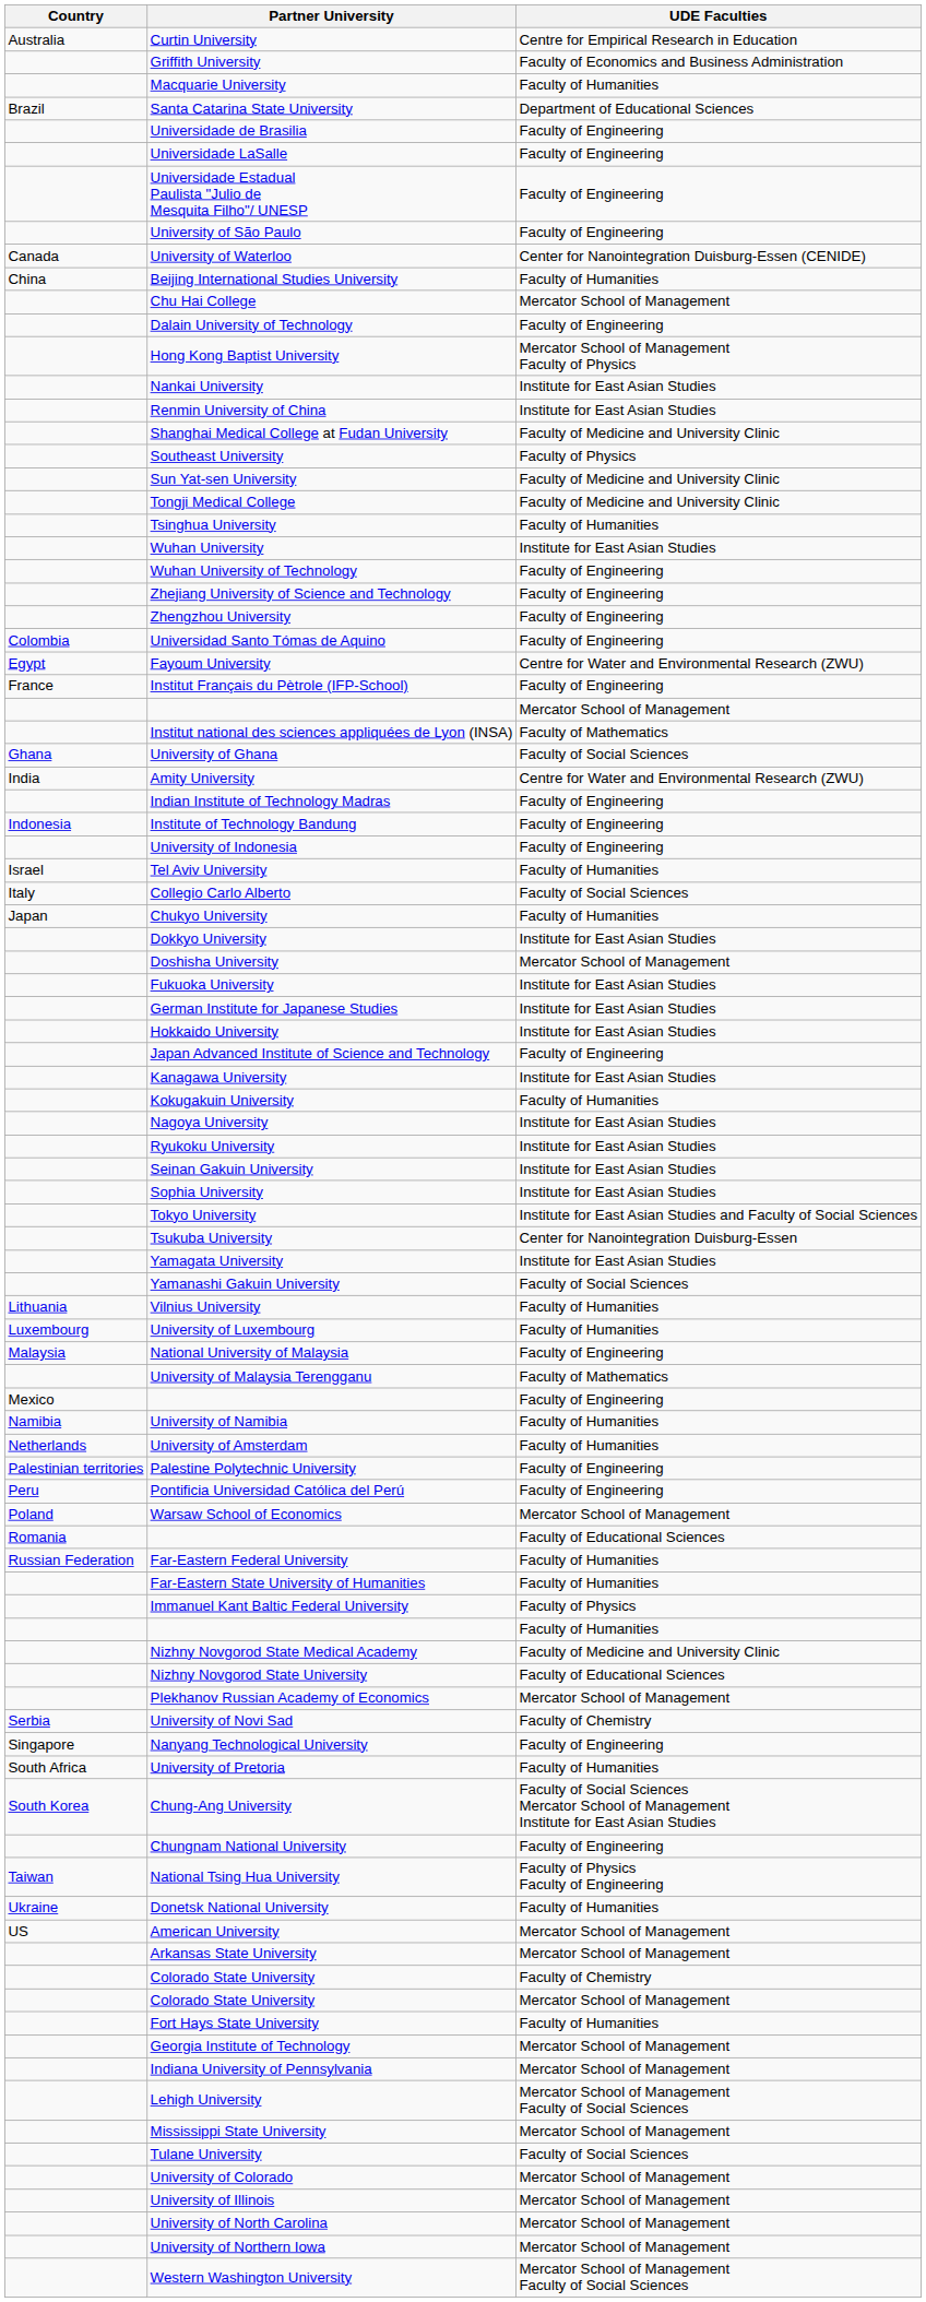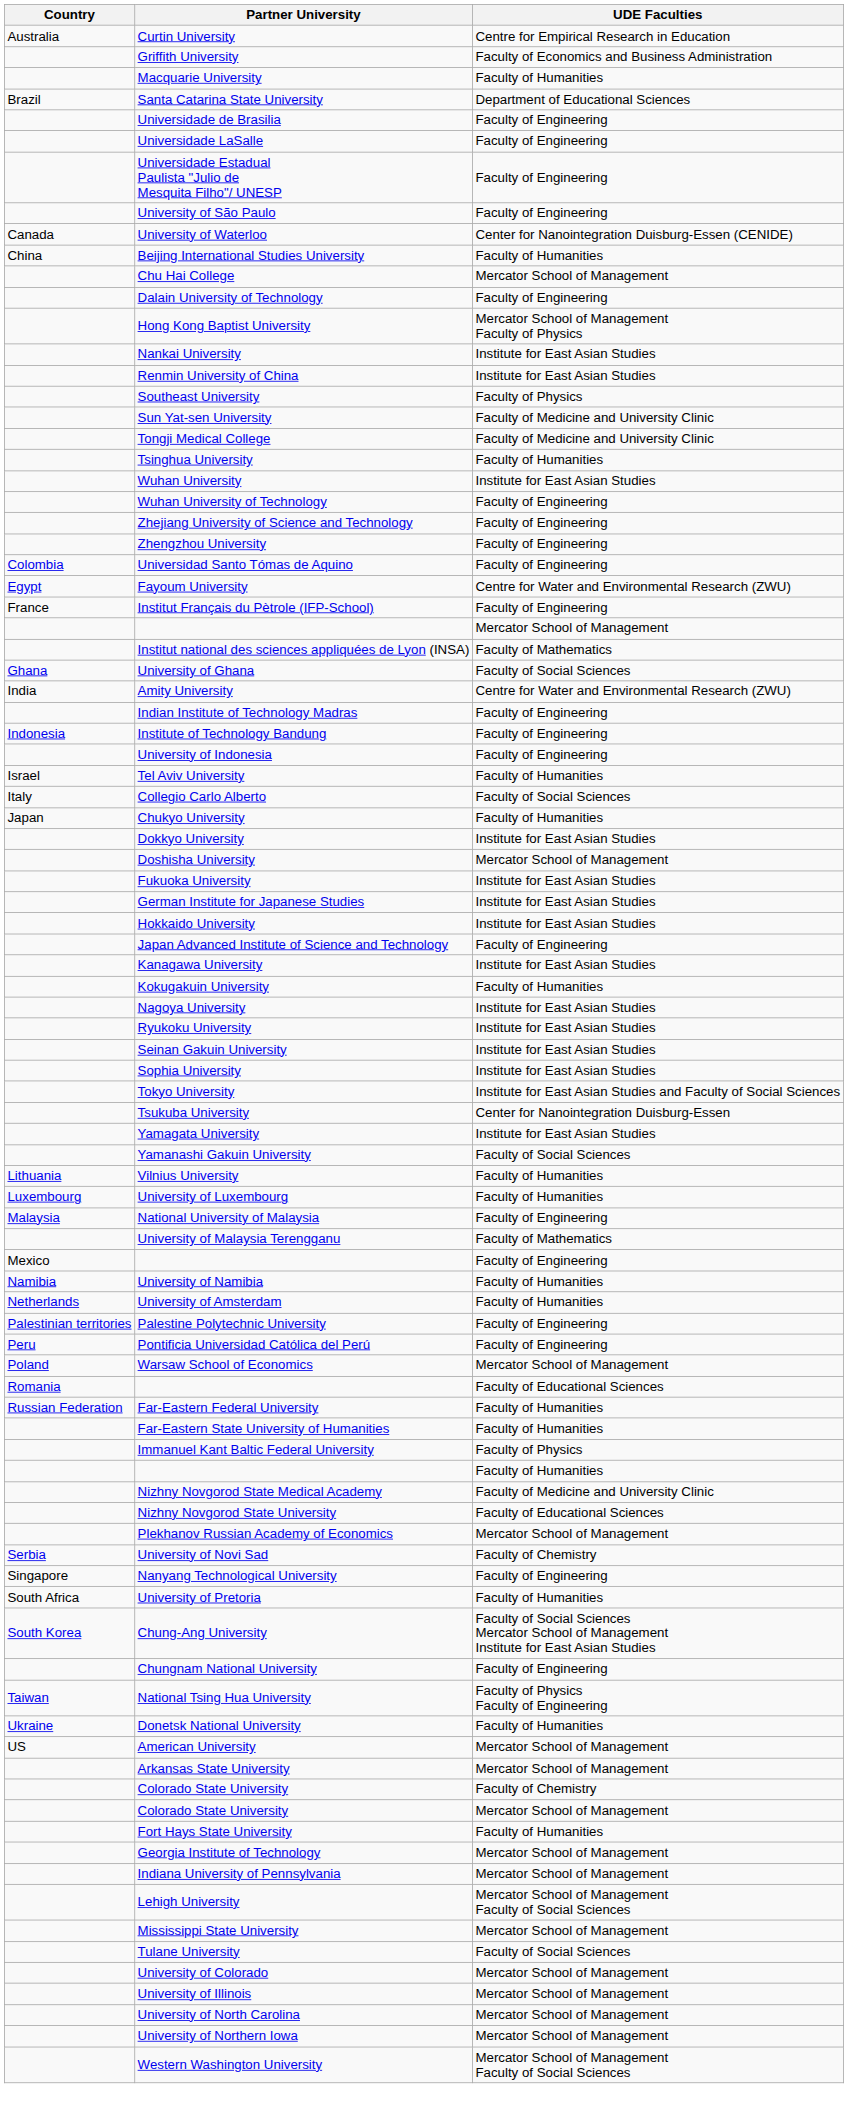 <table class="wikitable mw-collapsible mw-collapsed">
 <tr>
 <th>Country</th>
 <th>Partner University</th>
 <th>UDE Faculties</th>
 </tr>
 <tr>
 <td>Australia</td>
 <td><a href='#'>Curtin University</a></td>
 <td>Centre for Empirical Research in Education</td>
 </tr>
 <tr>
 <td></td>
 <td><a href='#'>Griffith University</a></td>
 <td>Faculty of Economics and Business Administration</td>
 </tr>
 <tr>
 <td></td>
 <td><a href='#'>Macquarie University</a></td>
 <td>Faculty of Humanities</td>
 </tr>
 <tr>
 <td>Brazil</td>
 <td><a href='#'>Santa Catarina State University</a></td>
 <td>Department of Educational Sciences</td>
 </tr>
 <tr>
 <td></td>
 <td><a href='#'>Universidade de Brasilia</a></td>
 <td>Faculty of Engineering</td>
 </tr>
 <tr>
 <td></td>
 <td><a href='#'>Universidade LaSalle</a></td>
 <td>Faculty of Engineering</td>
 </tr>
 <tr>
 <td></td>
 <td><a href='#'>Universidade Estadual</a><br><a href='#'>Paulista "Julio de</a><br><a href='#'>Mesquita Filho"/ UNESP</a></td>
 <td>Faculty of Engineering</td>
 </tr>
 <tr>
 <td></td>
 <td><a href='#'>University of São Paulo</a></td>
 <td>Faculty of Engineering</td>
 </tr>
 <tr>
 <td>Canada</td>
 <td><a href='#'>University of Waterloo</a></td>
 <td>Center for Nanointegration Duisburg-Essen (CENIDE)</td>
 </tr>
 <tr>
 <td>China</td>
 <td><a href='#'>Beijing International Studies University</a></td>
 <td>Faculty of Humanities</td>
 </tr>
 <tr>
 <td></td>
 <td><a href='#'>Chu Hai College</a></td>
 <td>Mercator School of Management</td>
 </tr>
 <tr>
 <td></td>
 <td><a href='#'>Dalain University of Technology</a></td>
 <td>Faculty of Engineering</td>
 </tr>
 <tr>
 <td></td>
 <td><a href='#'>Hong Kong Baptist University</a></td>
 <td>Mercator School of Management<br>Faculty of Physics</td>
 </tr>
 <tr>
 <td></td>
 <td><a href='#'>Nankai University</a></td>
 <td>Institute for East Asian Studies</td>
 </tr>
 <tr>
 <td></td>
 <td><a href='#'>Renmin University of China</a></td>
 <td>Institute for East Asian Studies</td>
-</tr>
-<tr>
-<td></td>
-<td><a href='#'>Shanghai Medical College</a> at <a href='#'>Fudan University</a></td>
-<td>Faculty of Medicine and University Clinic</td>
 </tr>
 <tr>
 <td></td>
 <td><a href='#'>Southeast University</a></td>
 <td>Faculty of Physics</td>
 </tr>
 <tr>
 <td></td>
 <td><a href='#'>Sun Yat-sen University</a></td>
 <td>Faculty of Medicine and University Clinic</td>
 </tr>
 <tr>
 <td></td>
 <td><a href='#'>Tongji Medical College</a></td>
 <td>Faculty of Medicine and University Clinic</td>
 </tr>
 <tr>
 <td></td>
 <td><a href='#'>Tsinghua University</a></td>
 <td>Faculty of Humanities</td>
 </tr>
 <tr>
 <td></td>
 <td><a href='#'>Wuhan University</a></td>
 <td>Institute for East Asian Studies</td>
 </tr>
 <tr>
 <td></td>
 <td><a href='#'>Wuhan University of Technology</a></td>
 <td>Faculty of Engineering</td>
 </tr>
 <tr>
 <td></td>
 <td><a href='#'>Zhejiang University of Science and Technology</a></td>
 <td>Faculty of Engineering</td>
 </tr>
 <tr>
 <td></td>
 <td><a href='#'>Zhengzhou University</a></td>
 <td>Faculty of Engineering</td>
 </tr>
 <tr>
 <td><a href='#'>Colombia</a></td>
 <td><a href='#'>Universidad Santo Tómas de Aquino</a></td>
 <td>Faculty of Engineering</td>
 </tr>
 <tr>
 <td><a href='#'>Egypt</a></td>
 <td><a href='#'>Fayoum University</a></td>
 <td>Centre for Water and Environmental Research (ZWU)</td>
 </tr>
 <tr>
 <td>France</td>
 <td><a href='#'>Institut Français du Pètrole (IFP-School)</a></td>
 <td>Faculty of Engineering</td>
 </tr>
 <tr>
 <td></td>
 <td></td>
 <td>Mercator School of Management</td>
 </tr>
 <tr>
 <td></td>
 <td><a href='#'>Institut national des sciences appliquées de Lyon</a> (INSA)</td>
 <td>Faculty of Mathematics</td>
 </tr>
 <tr>
 <td><a href='#'>Ghana</a></td>
 <td><a href='#'>University of Ghana</a></td>
 <td>Faculty of Social Sciences</td>
 </tr>
 <tr>
 <td>India</td>
 <td><a href='#'>Amity University</a></td>
 <td>Centre for Water and Environmental Research (ZWU)</td>
 </tr>
 <tr>
 <td></td>
 <td><a href='#'>Indian Institute of Technology Madras</a></td>
 <td>Faculty of Engineering</td>
 </tr>
 <tr>
 <td><a href='#'>Indonesia</a></td>
 <td><a href='#'>Institute of Technology Bandung</a></td>
 <td>Faculty of Engineering</td>
 </tr>
 <tr>
 <td></td>
 <td><a href='#'>University of Indonesia</a></td>
 <td>Faculty of Engineering</td>
 </tr>
 <tr>
 <td>Israel</td>
 <td><a href='#'>Tel Aviv University</a></td>
 <td>Faculty of Humanities</td>
 </tr>
 <tr>
 <td>Italy</td>
 <td><a href='#'>Collegio Carlo Alberto</a></td>
 <td>Faculty of Social Sciences</td>
 </tr>
 <tr>
 <td>Japan</td>
 <td><a href='#'>Chukyo University</a></td>
 <td>Faculty of Humanities</td>
 </tr>
 <tr>
 <td></td>
 <td><a href='#'>Dokkyo University</a></td>
 <td>Institute for East Asian Studies</td>
 </tr>
 <tr>
 <td></td>
 <td><a href='#'>Doshisha University</a></td>
 <td>Mercator School of Management</td>
 </tr>
 <tr>
 <td></td>
 <td><a href='#'>Fukuoka University</a></td>
 <td>Institute for East Asian Studies</td>
 </tr>
 <tr>
 <td></td>
 <td><a href='#'>German Institute for Japanese Studies</a></td>
 <td>Institute for East Asian Studies</td>
 </tr>
 <tr>
 <td></td>
 <td><a href='#'>Hokkaido University</a></td>
 <td>Institute for East Asian Studies</td>
 </tr>
 <tr>
 <td></td>
 <td><a href='#'>Japan Advanced Institute of Science and Technology</a></td>
 <td>Faculty of Engineering</td>
 </tr>
 <tr>
 <td></td>
 <td><a href='#'>Kanagawa University</a></td>
 <td>Institute for East Asian Studies</td>
 </tr>
 <tr>
 <td></td>
 <td><a href='#'>Kokugakuin University</a></td>
 <td>Faculty of Humanities</td>
 </tr>
 <tr>
 <td></td>
 <td><a href='#'>Nagoya University</a></td>
 <td>Institute for East Asian Studies</td>
 </tr>
 <tr>
 <td></td>
 <td><a href='#'>Ryukoku University</a></td>
 <td>Institute for East Asian Studies</td>
 </tr>
 <tr>
 <td></td>
 <td><a href='#'>Seinan Gakuin University</a></td>
 <td>Institute for East Asian Studies</td>
 </tr>
 <tr>
 <td></td>
 <td><a href='#'>Sophia University</a></td>
 <td>Institute for East Asian Studies</td>
 </tr>
 <tr>
 <td></td>
 <td><a href='#'>Tokyo University</a></td>
 <td>Institute for East Asian Studies and Faculty of Social Sciences</td>
 </tr>
 <tr>
 <td></td>
 <td><a href='#'>Tsukuba University</a></td>
 <td>Center for Nanointegration Duisburg-Essen</td>
 </tr>
 <tr>
 <td></td>
 <td><a href='#'>Yamagata University</a></td>
 <td>Institute for East Asian Studies</td>
 </tr>
 <tr>
 <td></td>
 <td><a href='#'>Yamanashi Gakuin University</a></td>
 <td>Faculty of Social Sciences</td>
 </tr>
 <tr>
 <td><a href='#'>Lithuania</a></td>
 <td><a href='#'>Vilnius University</a></td>
 <td>Faculty of Humanities</td>
 </tr>
 <tr>
 <td><a href='#'>Luxembourg</a></td>
 <td><a href='#'>University of Luxembourg</a></td>
 <td>Faculty of Humanities</td>
 </tr>
 <tr>
 <td><a href='#'>Malaysia</a></td>
 <td><a href='#'>National University of Malaysia</a></td>
 <td>Faculty of Engineering</td>
 </tr>
 <tr>
 <td></td>
 <td><a href='#'>University of Malaysia Terengganu</a></td>
 <td>Faculty of Mathematics</td>
 </tr>
 <tr>
 <td>Mexico</td>
 <td></td>
 <td>Faculty of Engineering</td>
 </tr>
 <tr>
 <td><a href='#'>Namibia</a></td>
 <td><a href='#'>University of Namibia</a></td>
 <td>Faculty of Humanities</td>
 </tr>
 <tr>
 <td><a href='#'>Netherlands</a></td>
 <td><a href='#'>University of Amsterdam</a></td>
 <td>Faculty of Humanities</td>
 </tr>
 <tr>
 <td><a href='#'>Palestinian territories</a></td>
 <td><a href='#'>Palestine Polytechnic University</a></td>
 <td>Faculty of Engineering</td>
 </tr>
 <tr>
 <td><a href='#'>Peru</a></td>
 <td><a href='#'>Pontificia Universidad Católica del Perú</a></td>
 <td>Faculty of Engineering</td>
 </tr>
 <tr>
 <td><a href='#'>Poland</a></td>
 <td><a href='#'>Warsaw School of Economics</a></td>
 <td>Mercator School of Management</td>
 </tr>
 <tr>
 <td><a href='#'>Romania</a></td>
 <td></td>
 <td>Faculty of Educational Sciences</td>
 </tr>
 <tr>
 <td><a href='#'>Russian Federation</a></td>
 <td><a href='#'>Far-Eastern Federal University</a></td>
 <td>Faculty of Humanities</td>
 </tr>
 <tr>
 <td></td>
 <td><a href='#'>Far-Eastern State University of Humanities</a></td>
 <td>Faculty of Humanities</td>
 </tr>
 <tr>
 <td></td>
 <td><a href='#'>Immanuel Kant Baltic Federal University</a></td>
 <td>Faculty of Physics</td>
 </tr>
 <tr>
 <td></td>
 <td></td>
 <td>Faculty of Humanities</td>
 </tr>
 <tr>
 <td></td>
 <td><a href='#'>Nizhny Novgorod State Medical Academy</a></td>
 <td>Faculty of Medicine and University Clinic</td>
 </tr>
 <tr>
 <td></td>
 <td><a href='#'>Nizhny Novgorod State University</a></td>
 <td>Faculty of Educational Sciences</td>
 </tr>
 <tr>
 <td></td>
 <td><a href='#'>Plekhanov Russian Academy of Economics</a></td>
 <td>Mercator School of Management</td>
 </tr>
 <tr>
 <td><a href='#'>Serbia</a></td>
 <td><a href='#'>University of Novi Sad</a></td>
 <td>Faculty of Chemistry</td>
 </tr>
 <tr>
 <td>Singapore</td>
 <td><a href='#'>Nanyang Technological University</a></td>
 <td>Faculty of Engineering</td>
 </tr>
 <tr>
 <td>South Africa</td>
 <td><a href='#'>University of Pretoria</a></td>
 <td>Faculty of Humanities</td>
 </tr>
 <tr>
 <td><a href='#'>South Korea</a></td>
 <td><a href='#'>Chung-Ang University</a></td>
 <td>Faculty of Social Sciences<br>Mercator School of Management<br>Institute for East Asian Studies</td>
 </tr>
 <tr>
 <td></td>
 <td><a href='#'>Chungnam National University</a></td>
 <td>Faculty of Engineering</td>
 </tr>
 <tr>
 <td><a href='#'>Taiwan</a></td>
 <td><a href='#'>National Tsing Hua University</a></td>
 <td>Faculty of Physics<br>Faculty of Engineering</td>
 </tr>
 <tr>
 <td><a href='#'>Ukraine</a></td>
 <td><a href='#'>Donetsk National University</a></td>
 <td>Faculty of Humanities</td>
 </tr>
 <tr>
 <td>US</td>
 <td><a href='#'>American University</a></td>
 <td>Mercator School of Management</td>
 </tr>
 <tr>
 <td></td>
 <td><a href='#'>Arkansas State University</a></td>
 <td>Mercator School of Management</td>
 </tr>
 <tr>
 <td></td>
 <td><a href='#'>Colorado State University</a></td>
 <td>Faculty of Chemistry</td>
 </tr>
 <tr>
 <td></td>
 <td><a href='#'>Colorado State University</a></td>
 <td>Mercator School of Management</td>
 </tr>
 <tr>
 <td></td>
 <td><a href='#'>Fort Hays State University</a></td>
 <td>Faculty of Humanities</td>
 </tr>
 <tr>
 <td></td>
 <td><a href='#'>Georgia Institute of Technology</a></td>
 <td>Mercator School of Management</td>
 </tr>
 <tr>
 <td></td>
 <td><a href='#'>Indiana University of Pennsylvania</a></td>
 <td>Mercator School of Management</td>
 </tr>
 <tr>
 <td></td>
 <td><a href='#'>Lehigh University</a></td>
 <td>Mercator School of Management<br>Faculty of Social Sciences</td>
 </tr>
 <tr>
 <td></td>
 <td><a href='#'>Mississippi State University</a></td>
 <td>Mercator School of Management</td>
 </tr>
 <tr>
 <td></td>
 <td><a href='#'>Tulane University</a></td>
 <td>Faculty of Social Sciences</td>
 </tr>
 <tr>
 <td></td>
 <td><a href='#'>University of Colorado</a></td>
 <td>Mercator School of Management</td>
 </tr>
 <tr>
 <td></td>
 <td><a href='#'>University of Illinois</a></td>
 <td>Mercator School of Management</td>
 </tr>
 <tr>
 <td></td>
 <td><a href='#'>University of North Carolina</a></td>
 <td>Mercator School of Management</td>
 </tr>
 <tr>
 <td></td>
 <td><a href='#'>University of Northern Iowa</a></td>
 <td>Mercator School of Management</td>
 </tr>
 <tr>
 <td></td>
 <td><a href='#'>Western Washington University</a></td>
 <td>Mercator School of Management<br>Faculty of Social Sciences</td>
 </tr>
 </table>
